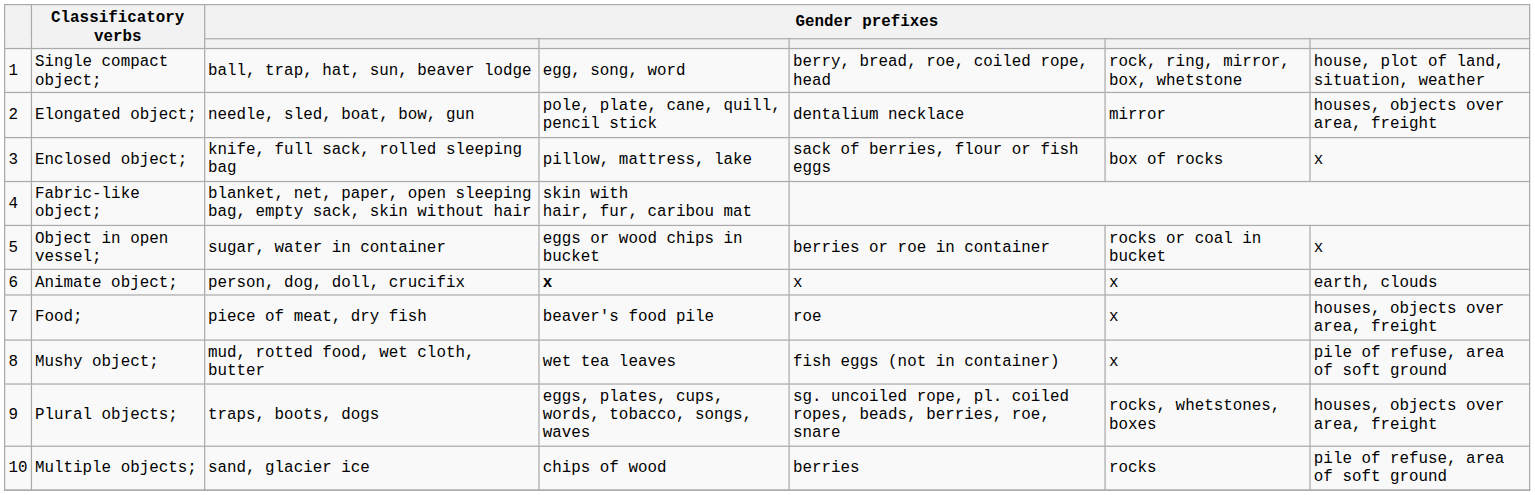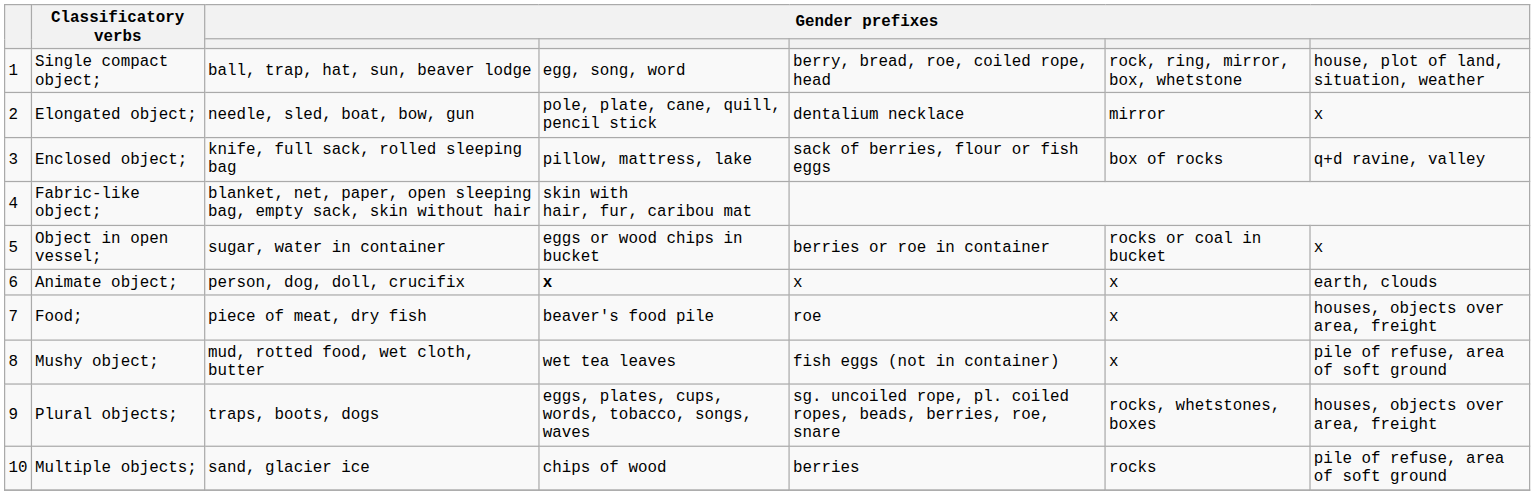 <table class="wikitable">
 <tr>
 <th rowspan=2></th>
 <th rowspan=2>Classificatory verbs</th>
 <th colspan=5>Gender prefixes</th>
 </tr>
 <tr>
 <th></th>
 <th></th>
 <th></th>
 <th></th>
 <th></th>
 </tr>
 <tr>
 <td>1</td>
 <td>Single compact object; </td>
 <td>ball, trap, hat, sun, beaver lodge</td>
 <td>egg, song, word</td>
 <td>berry, bread, roe, coiled rope, head</td>
 <td>rock, ring, mirror, box, whetstone</td>
 <td>house, plot of land, situation, weather</td>
 </tr>
 <tr>
 <td>2</td>
 <td>Elongated object; </td>
 <td>needle, sled, boat, bow, gun</td>
 <td>pole, plate, cane, quill, pencil stick</td>
 <td>dentalium necklace</td>
 <td>mirror</td>
-<td>houses, objects over area, freight</td>
+<td>x</td>
 </tr>
 <tr>
 <td>3</td>
 <td>Enclosed object; </td>
 <td>knife, full sack, rolled sleeping bag</td>
 <td>pillow, mattress, lake</td>
 <td>sack of berries, flour or fish eggs</td>
 <td>box of rocks</td>
-<td>x</td>
+<td>q+d ravine, valley</td>
 </tr>
 <tr>
 <td>4</td>
 <td>Fabric-like object; </td>
 <td>blanket, net, paper, open sleeping bag, empty sack, skin without hair</td>
 <td>skin with<br>hair, fur, caribou mat</td>
 </tr>
 <tr>
 <td>5</td>
 <td>Object in open vessel; </td>
 <td>sugar, water in container</td>
 <td>eggs or wood chips in bucket</td>
 <td>berries or roe in container</td>
 <td>rocks or coal in bucket</td>
 <td>x</td>
 </tr>
 <tr>
 <td>6</td>
 <td>Animate object; </td>
 <td>person, dog, doll, crucifix</td>
 <td><strong>x</strong></td>
 <td>x</td>
 <td>x</td>
 <td>earth, clouds</td>
 </tr>
 <tr>
 <td>7</td>
 <td>Food; </td>
 <td>piece of meat, dry fish</td>
 <td>beaver's food pile</td>
 <td>roe</td>
 <td>x</td>
 <td>houses, objects over area, freight</td>
 </tr>
 <tr>
 <td>8</td>
 <td>Mushy object; </td>
 <td>mud, rotted food, wet cloth, butter</td>
 <td>wet tea leaves</td>
 <td>fish eggs (not in container)</td>
 <td>x</td>
 <td>pile of refuse, area of soft ground</td>
 </tr>
 <tr>
 <td>9</td>
 <td>Plural objects; </td>
 <td>traps, boots, dogs</td>
 <td>eggs, plates, cups, words, tobacco, songs, waves</td>
 <td>sg. uncoiled rope, pl. coiled ropes, beads, berries, roe, snare</td>
 <td>rocks, whetstones, boxes</td>
 <td>houses, objects over area, freight</td>
 </tr>
 <tr>
 <td>10</td>
 <td>Multiple objects; </td>
 <td>sand, glacier ice</td>
 <td>chips of wood</td>
 <td>berries</td>
 <td>rocks</td>
 <td>pile of refuse, area of soft ground</td>
 </tr>
 <tr>
 </tr>
 </table>
